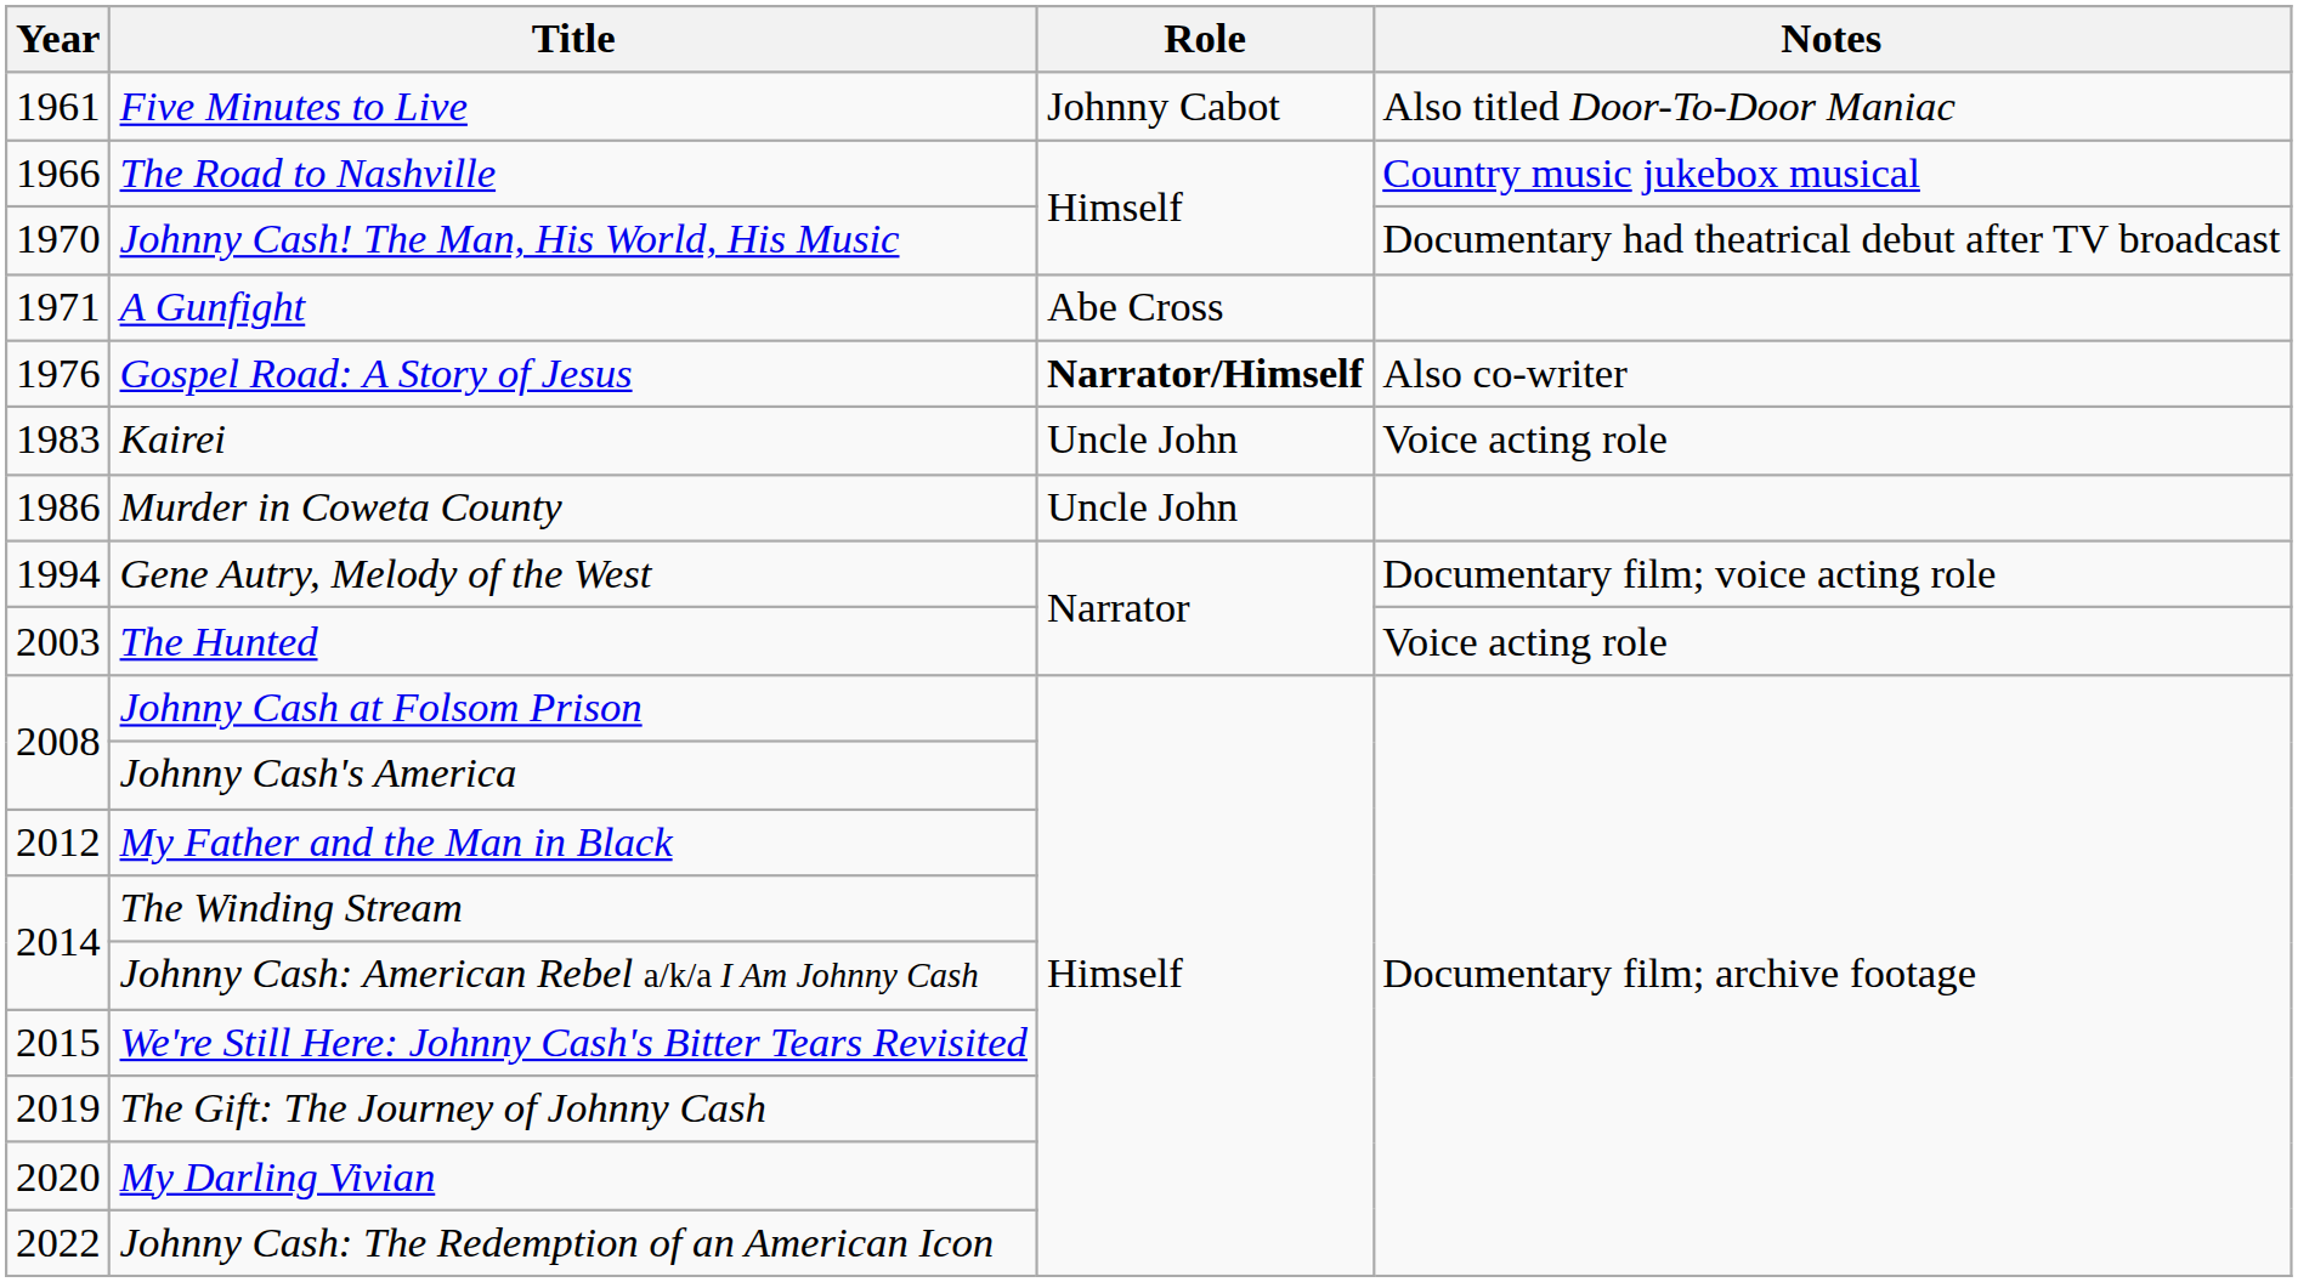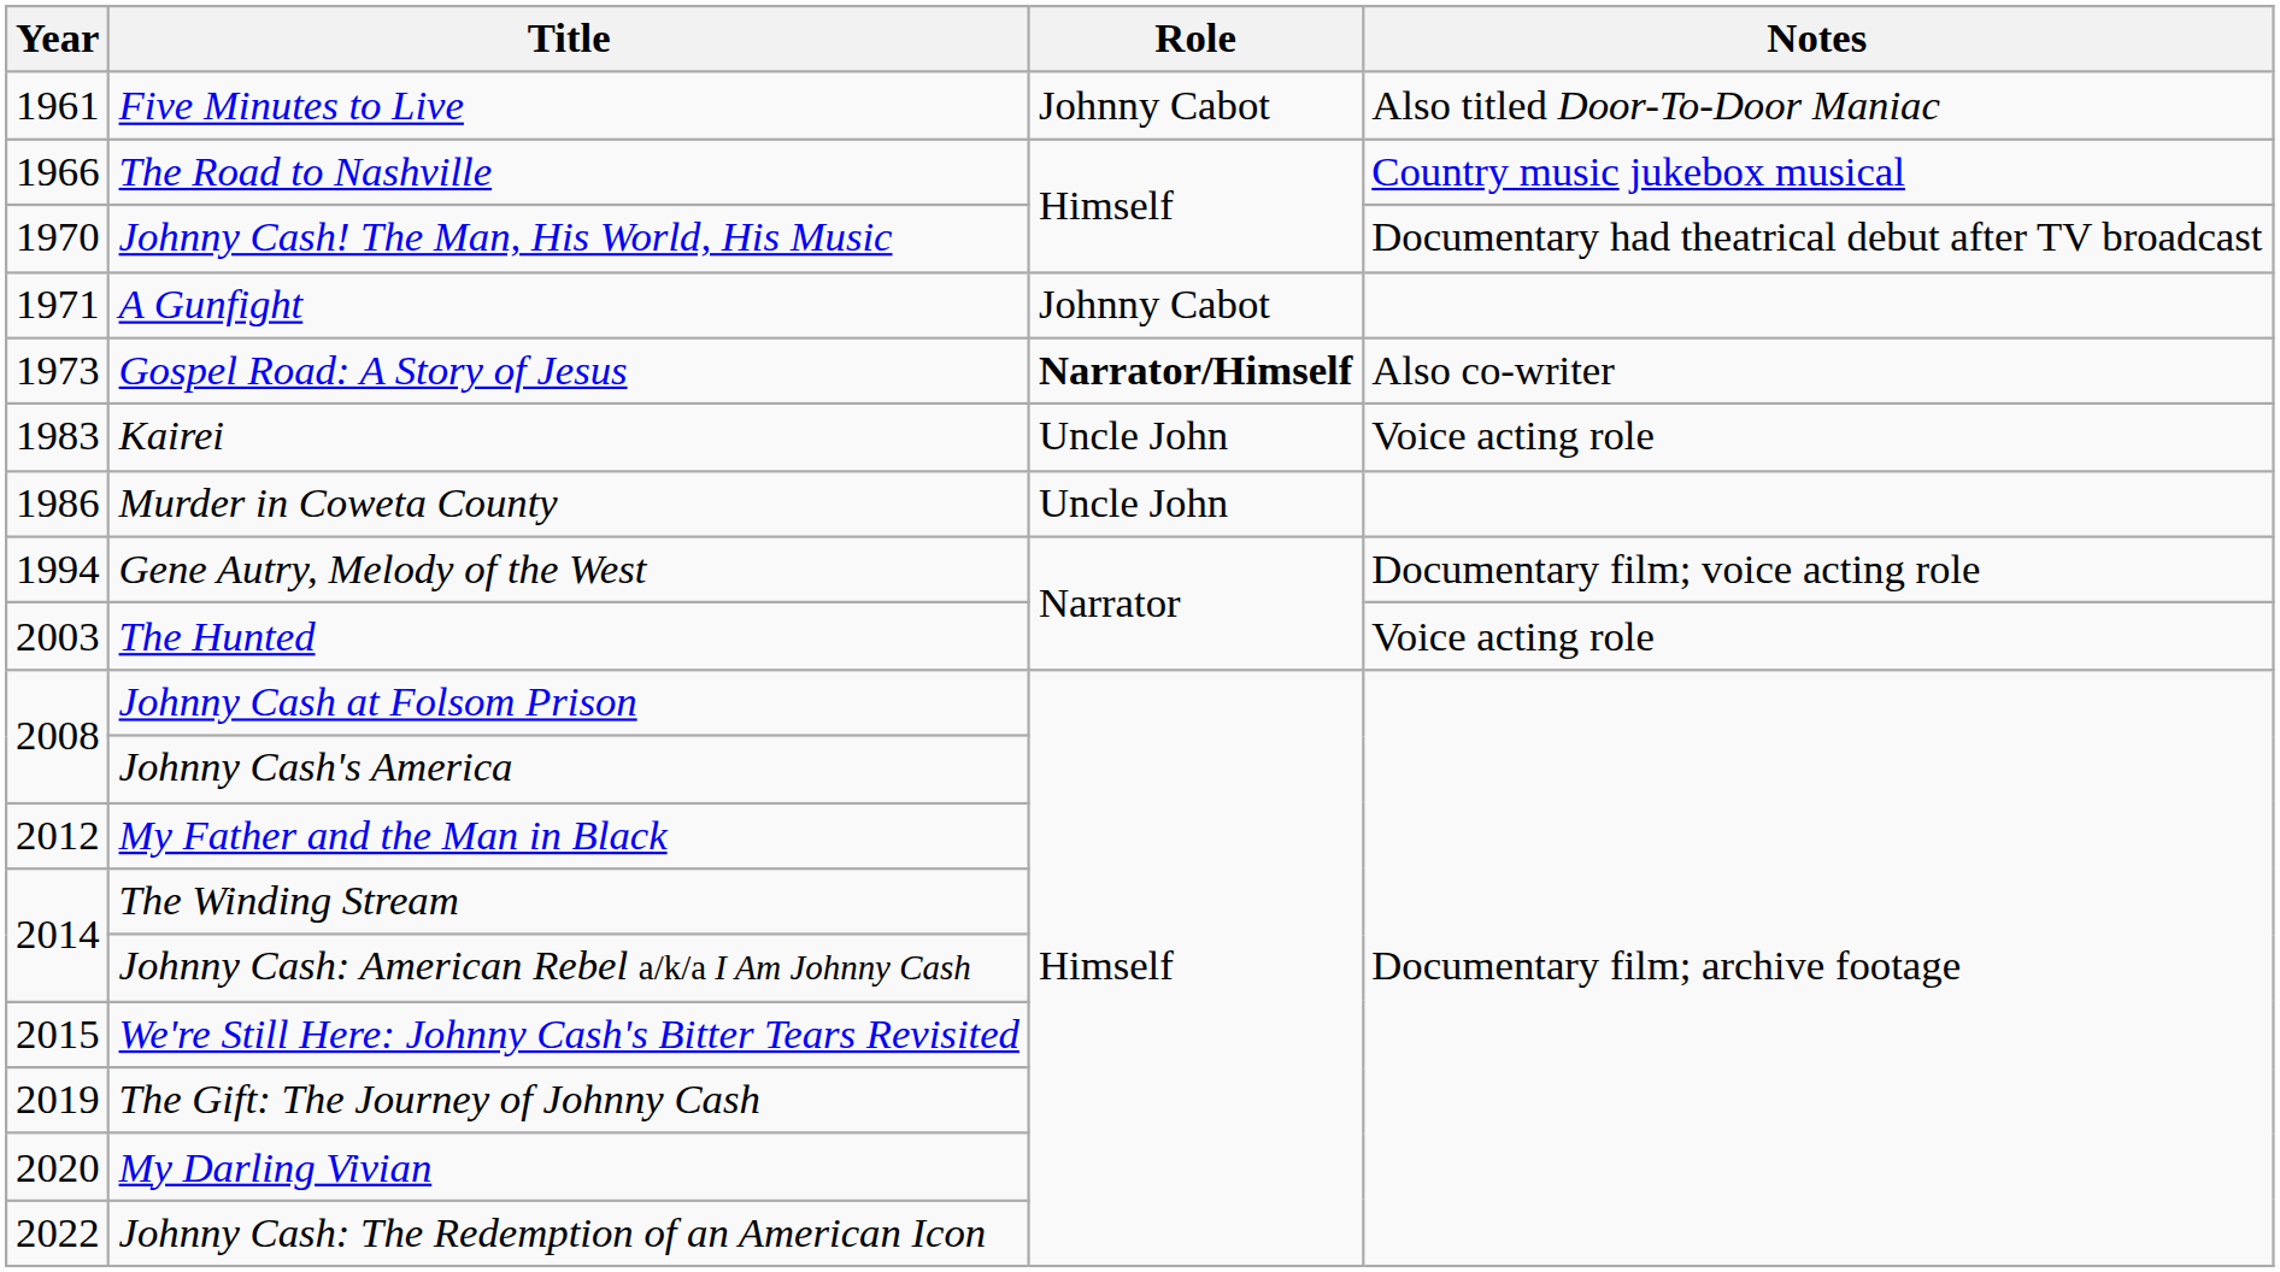 <table class="wikitable plainrwheaders sortable">
 <tr>
 <th>Year</th>
 <th>Title</th>
 <th>Role</th>
 <th class="unsortable">Notes</th>
 </tr>
 <tr>
 <td>1961</td>
 <td><em><a href='#'>Five Minutes to Live</a></em></td>
 <td>Johnny Cabot</td>
 <td>Also titled <em>Door-To-Door Maniac</em></td>
 </tr>
 <tr>
 <td>1966</td>
 <td data-sort-value="Road to Nashville, The"><em><a href='#'>The Road to Nashville</a></em></td>
 <td rowspan="2">Himself</td>
 <td><a href='#'>Country music</a> <a href='#'>jukebox musical</a></td>
 </tr>
 <tr>
 <td>1970</td>
 <td><em><a href='#'>Johnny Cash! The Man, His World, His Music</a></em></td>
 <td>Documentary had theatrical debut after TV broadcast</td>
 </tr>
 <tr>
 <td>1971</td>
 <td data-sort-value="Gunfight, A"><em><a href='#'>A Gunfight</a></em></td>
-<td>Abe Cross</td>
+<td>Johnny Cabot</td>
 <td></td>
 </tr>
 <tr>
-<td>1976</td>
+<td>1973</td>
 <td><em><a href='#'>Gospel Road: A Story of Jesus</a></em></td>
 <td><strong>Narrator/Himself</strong></td>
 <td>Also co-writer</td>
 </tr>
 <tr>
 <td>1983</td>
 <td><em>Kairei</em></td>
 <td>Uncle John</td>
 <td>Voice acting role</td>
 </tr>
 <tr>
 <td>1986</td>
 <td><em>Murder in Coweta County</em></td>
 <td>Uncle John</td>
 </tr>
 <tr>
 <td>1994</td>
 <td><em>Gene Autry, Melody of the West</em></td>
 <td rowspan="2">Narrator</td>
 <td>Documentary film; voice acting role</td>
 </tr>
 <tr>
 <td>2003</td>
 <td data-sort-value="Hunted, The"><em><a href='#'>The Hunted</a></em></td>
 <td>Voice acting role</td>
 </tr>
 <tr>
 <td rowspan="2">2008</td>
 <td><em><a href='#'>Johnny Cash at Folsom Prison</a></em></td>
 <td rowspan="9">Himself</td>
 <td rowspan="9">Documentary film; archive footage</td>
 </tr>
 <tr>
 <td><em>Johnny Cash's America</em></td>
 </tr>
 <tr>
 <td>2012</td>
 <td><em><a href='#'>My Father and the Man in Black</a></em></td>
 </tr>
 <tr>
 <td rowspan="2">2014</td>
 <td data-sort-value="Winding Stream, The"><em>The Winding Stream</em></td>
 </tr>
 <tr>
 <td><em>Johnny Cash: American Rebel</em> <small>a/k/a <em>I Am Johnny Cash</em></small></td>
 </tr>
 <tr>
 <td>2015</td>
 <td><em><a href='#'>We're Still Here: Johnny Cash's Bitter Tears Revisited</a></em></td>
 </tr>
 <tr>
 <td>2019</td>
 <td data-sort-value="Gift: The Journey of Johnny Cash, The"><em>The Gift: The Journey of Johnny Cash</em></td>
 </tr>
 <tr>
 <td>2020</td>
 <td><em><a href='#'>My Darling Vivian</a></em></td>
 </tr>
 <tr>
 <td>2022</td>
 <td><em>Johnny Cash: The Redemption of an American Icon</em></td>
 </tr>
 </table>
